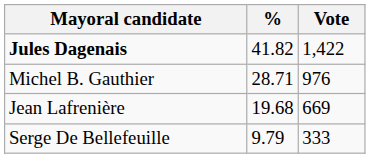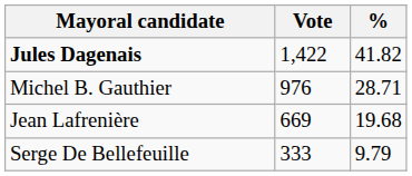 <table class="wikitable">
 <tr>
 <th bgcolor="#DDDDFF" width="200px">Mayoral candidate</th>
+<th bgcolor="#DDDDFF" width="50px">Vote</th>
 <th bgcolor="#DDDDFF" width="30px">%</th>
-<th bgcolor="#DDDDFF" width="50px">Vote</th>
 </tr>
 <tr>
 <td><strong>Jules Dagenais</strong></td>
+<td>1,422</td>
 <td>41.82</td>
-<td>1,422</td>
 </tr>
 <tr>
 <td>Michel B. Gauthier</td>
+<td>976</td>
 <td>28.71</td>
-<td>976</td>
 </tr>
 <tr>
 <td>Jean Lafrenière</td>
+<td>669</td>
 <td>19.68</td>
-<td>669</td>
 </tr>
 <tr>
 <td>Serge De Bellefeuille</td>
+<td>333</td>
 <td>9.79</td>
-<td>333</td>
 </tr>
 </table>
